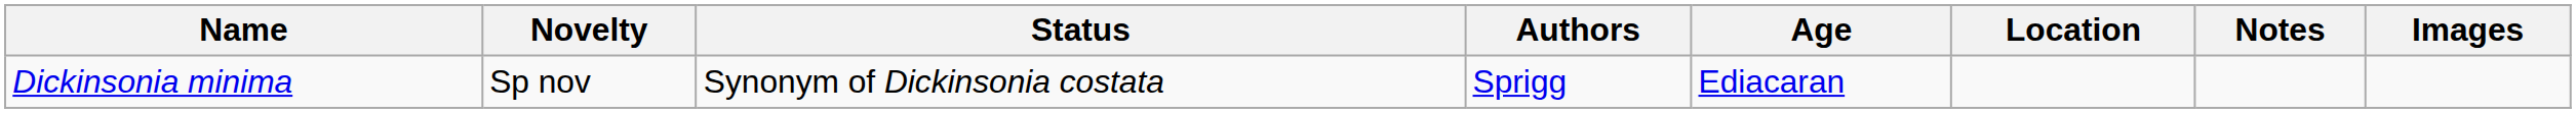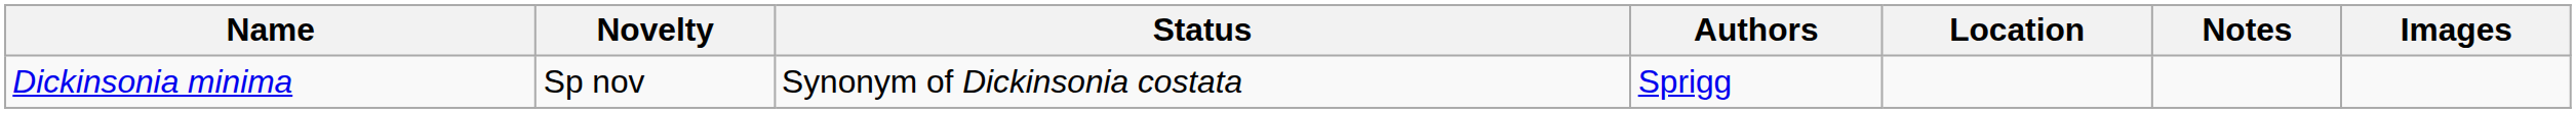 <table class="wikitable sortable" align="center" width="100%">
 <tr>
 <th>Name</th>
 <th>Novelty</th>
 <th>Status</th>
 <th>Authors</th>
-<th>Age</th>
 <th>Location</th>
 <th>Notes</th>
 <th>Images</th>
 </tr>
 <tr>
 <td><em><a href='#'>Dickinsonia minima</a></em></td>
 <td>Sp nov</td>
 <td>Synonym of <em>Dickinsonia costata</em></td>
 <td><a href='#'>Sprigg</a></td>
-<td><a href='#'>Ediacaran</a></td>
 <td></td>
 <td></td>
 <td></td>
 </tr>
 </table>
